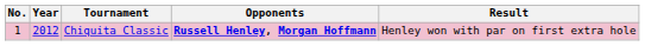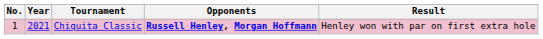 <table class="wikitable" style="font-size:95%;">
 <tr>
 <th>No.</th>
 <th>Year</th>
 <th>Tournament</th>
 <th>Opponents</th>
 <th>Result</th>
 </tr>
 <tr style="background:#F2C1D1;">
 <td align=center>1</td>
-<td><a href='#'>2012</a></td>
+<td><a href='#'>2021</a></td>
 <td><a href='#'>Chiquita Classic</a></td>
 <td><strong> <a href='#'>Russell Henley</a>,  <a href='#'>Morgan Hoffmann</a></strong></td>
 <td>Henley won with par on first extra hole</td>
 </tr>
 </table>
